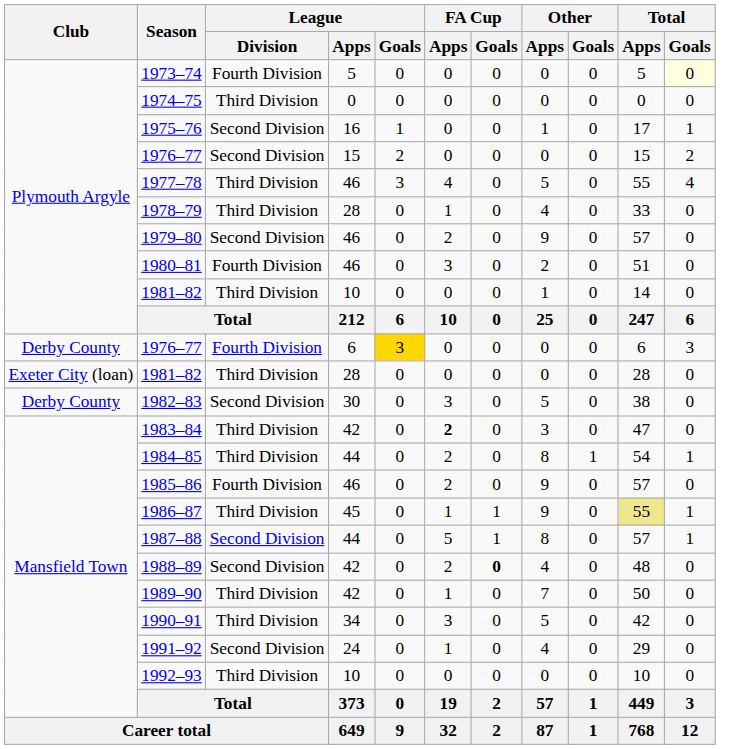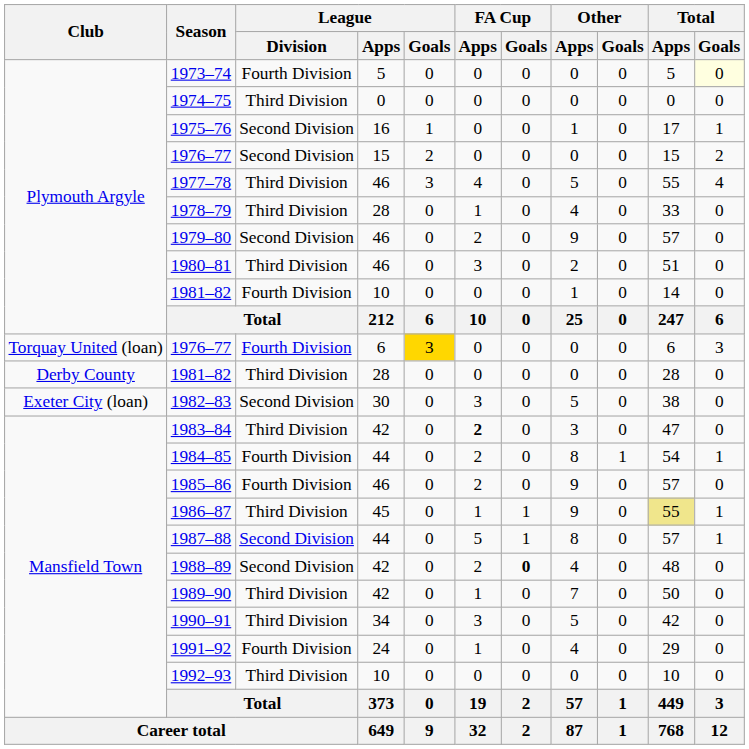 <table class="wikitable" style="text-align: center;">
 <tr>
 <th rowspan="2">Club</th>
 <th rowspan="2">Season</th>
 <th colspan="3">League</th>
 <th colspan="2">FA Cup</th>
 <th colspan="2">Other</th>
 <th colspan="2">Total</th>
 </tr>
 <tr>
 <th>Division</th>
 <th>Apps</th>
 <th>Goals</th>
 <th>Apps</th>
 <th>Goals</th>
 <th>Apps</th>
 <th>Goals</th>
 <th>Apps</th>
 <th>Goals</th>
 </tr>
 <tr>
 <td rowspan="10"><a href='#'>Plymouth Argyle</a></td>
 <td><a href='#'>1973–74</a></td>
 <td>Fourth Division</td>
 <td>5</td>
 <td>0</td>
 <td>0</td>
 <td>0</td>
 <td>0</td>
 <td>0</td>
 <td>5</td>
 <td style="background: lightyellow;">0</td>
 </tr>
 <tr>
 <td><a href='#'>1974–75</a></td>
 <td>Third Division</td>
 <td>0</td>
 <td>0</td>
 <td>0</td>
 <td>0</td>
 <td>0</td>
 <td>0</td>
 <td>0</td>
 <td>0</td>
 </tr>
 <tr>
 <td><a href='#'>1975–76</a></td>
 <td>Second Division</td>
 <td>16</td>
 <td>1</td>
 <td>0</td>
 <td>0</td>
 <td>1</td>
 <td>0</td>
 <td>17</td>
 <td>1</td>
 </tr>
 <tr>
 <td><a href='#'>1976–77</a></td>
 <td>Second Division</td>
 <td>15</td>
 <td>2</td>
 <td>0</td>
 <td>0</td>
 <td>0</td>
 <td>0</td>
 <td>15</td>
 <td>2</td>
 </tr>
 <tr>
 <td><a href='#'>1977–78</a></td>
 <td>Third Division</td>
 <td>46</td>
 <td>3</td>
 <td>4</td>
 <td>0</td>
 <td>5</td>
 <td>0</td>
 <td>55</td>
 <td>4</td>
 </tr>
 <tr>
 <td><a href='#'>1978–79</a></td>
 <td>Third Division</td>
 <td>28</td>
 <td>0</td>
 <td>1</td>
 <td>0</td>
 <td>4</td>
 <td>0</td>
 <td>33</td>
 <td>0</td>
 </tr>
 <tr>
 <td><a href='#'>1979–80</a></td>
 <td>Second Division</td>
 <td>46</td>
 <td>0</td>
 <td>2</td>
 <td>0</td>
 <td>9</td>
 <td>0</td>
 <td>57</td>
 <td>0</td>
 </tr>
 <tr>
 <td><a href='#'>1980–81</a></td>
-<td>Fourth Division</td>
+<td>Third Division</td>
 <td>46</td>
 <td>0</td>
 <td>3</td>
 <td>0</td>
 <td>2</td>
 <td>0</td>
 <td>51</td>
 <td>0</td>
 </tr>
 <tr>
 <td><a href='#'>1981–82</a></td>
-<td>Third Division</td>
+<td>Fourth Division</td>
 <td>10</td>
 <td>0</td>
 <td>0</td>
 <td>0</td>
 <td>1</td>
 <td>0</td>
 <td>14</td>
 <td>0</td>
 </tr>
 <tr>
 <th colspan="2">Total</th>
 <th>212</th>
 <th>6</th>
 <th>10</th>
 <th>0</th>
 <th>25</th>
 <th>0</th>
 <th>247</th>
 <th>6</th>
 </tr>
 <tr>
-<td><a href='#'>Derby County</a></td>
+<td><a href='#'>Torquay United</a> (loan)</td>
 <td><a href='#'>1976–77</a></td>
 <td><a href='#'>Fourth Division</a></td>
 <td>6</td>
 <td style="background: gold;">3</td>
 <td>0</td>
 <td>0</td>
 <td>0</td>
 <td>0</td>
 <td>6</td>
 <td>3</td>
 </tr>
 <tr>
-<td><a href='#'>Exeter City</a> (loan)</td>
+<td><a href='#'>Derby County</a></td>
 <td><a href='#'>1981–82</a></td>
 <td>Third Division</td>
 <td>28</td>
 <td>0</td>
 <td>0</td>
 <td>0</td>
 <td>0</td>
 <td>0</td>
 <td>28</td>
 <td>0</td>
 </tr>
 <tr>
-<td><a href='#'>Derby County</a></td>
+<td><a href='#'>Exeter City</a> (loan)</td>
 <td><a href='#'>1982–83</a></td>
 <td>Second Division</td>
 <td>30</td>
 <td>0</td>
 <td>3</td>
 <td>0</td>
 <td>5</td>
 <td>0</td>
 <td>38</td>
 <td>0</td>
 </tr>
 <tr>
 <td rowspan="11"><a href='#'>Mansfield Town</a></td>
 <td><a href='#'>1983–84</a></td>
 <td>Third Division</td>
 <td>42</td>
 <td>0</td>
 <td><strong>2</strong></td>
 <td>0</td>
 <td>3</td>
 <td>0</td>
 <td>47</td>
 <td>0</td>
 </tr>
 <tr>
 <td><a href='#'>1984–85</a></td>
-<td>Third Division</td>
+<td>Fourth Division</td>
 <td>44</td>
 <td>0</td>
 <td>2</td>
 <td>0</td>
 <td>8</td>
 <td>1</td>
 <td>54</td>
 <td>1</td>
 </tr>
 <tr>
 <td><a href='#'>1985–86</a></td>
 <td>Fourth Division</td>
 <td>46</td>
 <td>0</td>
 <td>2</td>
 <td>0</td>
 <td>9</td>
 <td>0</td>
 <td>57</td>
 <td>0</td>
 </tr>
 <tr>
 <td><a href='#'>1986–87</a></td>
 <td>Third Division</td>
 <td>45</td>
 <td>0</td>
 <td>1</td>
 <td>1</td>
 <td>9</td>
 <td>0</td>
 <td style="background: khaki;">55</td>
 <td>1</td>
 </tr>
 <tr>
 <td><a href='#'>1987–88</a></td>
 <td><a href='#'>Second Division</a></td>
 <td>44</td>
 <td>0</td>
 <td>5</td>
 <td>1</td>
 <td>8</td>
 <td>0</td>
 <td>57</td>
 <td>1</td>
 </tr>
 <tr>
 <td><a href='#'>1988–89</a></td>
 <td>Second Division</td>
 <td>42</td>
 <td>0</td>
 <td>2</td>
 <td><strong>0</strong></td>
 <td>4</td>
 <td>0</td>
 <td>48</td>
 <td>0</td>
 </tr>
 <tr>
 <td><a href='#'>1989–90</a></td>
 <td>Third Division</td>
 <td>42</td>
 <td>0</td>
 <td>1</td>
 <td>0</td>
 <td>7</td>
 <td>0</td>
 <td>50</td>
 <td>0</td>
 </tr>
 <tr>
 <td><a href='#'>1990–91</a></td>
 <td>Third Division</td>
 <td>34</td>
 <td>0</td>
 <td>3</td>
 <td>0</td>
 <td>5</td>
 <td>0</td>
 <td>42</td>
 <td>0</td>
 </tr>
 <tr>
 <td><a href='#'>1991–92</a></td>
-<td>Second Division</td>
+<td>Fourth Division</td>
 <td>24</td>
 <td>0</td>
 <td>1</td>
 <td>0</td>
 <td>4</td>
 <td>0</td>
 <td>29</td>
 <td>0</td>
 </tr>
 <tr>
 <td><a href='#'>1992–93</a></td>
 <td>Third Division</td>
 <td>10</td>
 <td>0</td>
 <td>0</td>
 <td>0</td>
 <td>0</td>
 <td>0</td>
 <td>10</td>
 <td>0</td>
 </tr>
 <tr>
 <th colspan="2">Total</th>
 <th>373</th>
 <th>0</th>
 <th>19</th>
 <th>2</th>
 <th>57</th>
 <th>1</th>
 <th>449</th>
 <th>3</th>
 </tr>
 <tr>
 <th colspan="3">Career total</th>
 <th>649</th>
 <th>9</th>
 <th>32</th>
 <th>2</th>
 <th>87</th>
 <th>1</th>
 <th>768</th>
 <th>12</th>
 </tr>
 </table>
